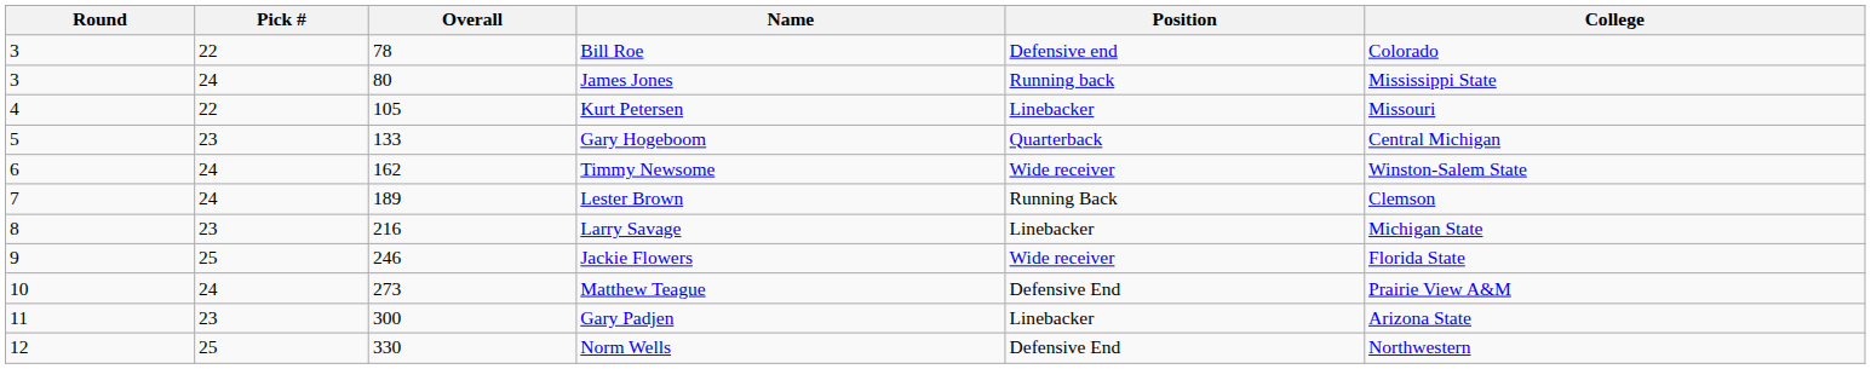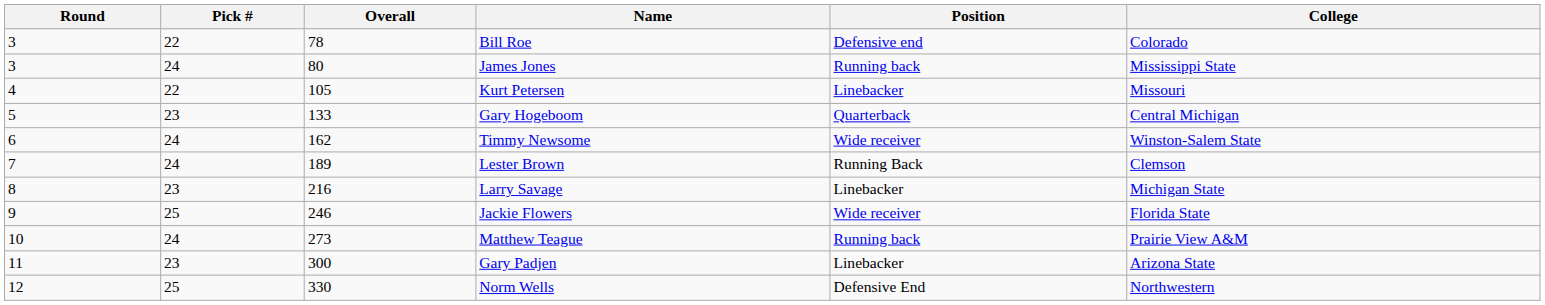 <table class="wikitable sortable sortable" style="width: 100%">
 <tr>
 <th>Round</th>
 <th>Pick #</th>
 <th>Overall</th>
 <th>Name</th>
 <th>Position</th>
 <th>College</th>
 </tr>
 <tr>
 <td>3</td>
 <td>22</td>
 <td>78</td>
 <td><a href='#'>Bill Roe</a></td>
 <td><a href='#'>Defensive end</a></td>
 <td><a href='#'>Colorado</a></td>
 </tr>
 <tr>
 <td>3</td>
 <td>24</td>
 <td>80</td>
 <td><a href='#'>James Jones</a></td>
 <td><a href='#'>Running back</a></td>
 <td><a href='#'>Mississippi State</a></td>
 </tr>
 <tr>
 <td>4</td>
 <td>22</td>
 <td>105</td>
 <td><a href='#'>Kurt Petersen</a></td>
 <td><a href='#'>Linebacker</a></td>
 <td><a href='#'>Missouri</a></td>
 </tr>
 <tr>
 <td>5</td>
 <td>23</td>
 <td>133</td>
 <td><a href='#'>Gary Hogeboom</a></td>
 <td><a href='#'>Quarterback</a></td>
 <td><a href='#'>Central Michigan</a></td>
 </tr>
 <tr>
 <td>6</td>
 <td>24</td>
 <td>162</td>
 <td><a href='#'>Timmy Newsome</a></td>
 <td><a href='#'>Wide receiver</a></td>
 <td><a href='#'>Winston-Salem State</a></td>
 </tr>
 <tr>
 <td>7</td>
 <td>24</td>
 <td>189</td>
 <td><a href='#'>Lester Brown</a></td>
 <td>Running Back</td>
 <td><a href='#'>Clemson</a></td>
 </tr>
 <tr>
 <td>8</td>
 <td>23</td>
 <td>216</td>
 <td><a href='#'>Larry Savage</a></td>
 <td>Linebacker</td>
 <td><a href='#'>Michigan State</a></td>
 </tr>
 <tr>
 <td>9</td>
 <td>25</td>
 <td>246</td>
 <td><a href='#'>Jackie Flowers</a></td>
 <td><a href='#'>Wide receiver</a></td>
 <td><a href='#'>Florida State</a></td>
 </tr>
 <tr>
 <td>10</td>
 <td>24</td>
 <td>273</td>
 <td><a href='#'>Matthew Teague</a></td>
-<td>Defensive End</td>
+<td><a href='#'>Running back</a></td>
 <td><a href='#'>Prairie View A&M</a></td>
 </tr>
 <tr>
 <td>11</td>
 <td>23</td>
 <td>300</td>
 <td><a href='#'>Gary Padjen</a></td>
 <td>Linebacker</td>
 <td><a href='#'>Arizona State</a></td>
 </tr>
 <tr>
 <td>12</td>
 <td>25</td>
 <td>330</td>
 <td><a href='#'>Norm Wells</a></td>
 <td>Defensive End</td>
 <td><a href='#'>Northwestern</a></td>
 </tr>
 </table>
